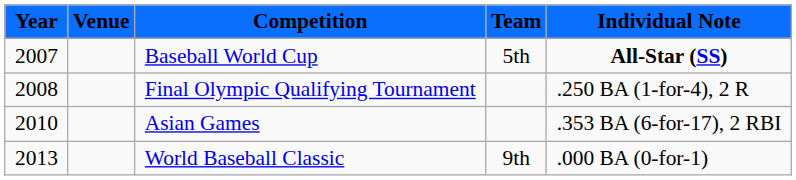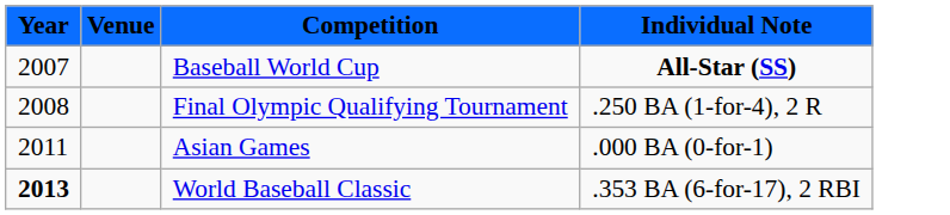 <table class="wikitable">
 <tr>
 <th style="background:#0A6EFF"><span>Year</span></th>
 <th style="background:#0A6EFF"><span>Venue</span></th>
 <th style="background:#0A6EFF"><span>Competition</span></th>
-<th style="background:#0A6EFF"><span>Team</span></th>
 <th style="background:#0A6EFF"><span>Individual Note</span></th>
 </tr>
 <tr>
 <td> 2007 </td>
 <td>  </td>
 <td> <a href='#'>Baseball World Cup</a></td>
-<td style="text-align:center">5th</td>
 <td style="text-align:center"><strong>All-Star (<a href='#'>SS</a>)</strong></td>
 </tr>
 <tr>
 <td> 2008 </td>
 <td>  </td>
 <td> <a href='#'>Final Olympic Qualifying Tournament</a> </td>
-<td style="text-align:center"></td>
 <td> .250 BA (1-for-4), 2 R </td>
 </tr>
 <tr>
-<td> 2010 </td>
+<td> 2011 </td>
 <td>  </td>
 <td> <a href='#'>Asian Games</a> </td>
-<td style="text-align:center"></td>
+<td> .000 BA (0-for-1)</td>
+</tr>
+<tr>
+<td><strong> 2013 </strong></td>
+<td>  </td>
+<td> <a href='#'>World Baseball Classic</a> </td>
 <td> .353 BA (6-for-17), 2 RBI </td>
 </tr>
-<tr>
-<td> 2013 </td>
-<td>  </td>
-<td> <a href='#'>World Baseball Classic</a> </td>
-<td style="text-align:center">9th</td>
-<td> .000 BA (0-for-1)</td>
-</tr>
 </table>
